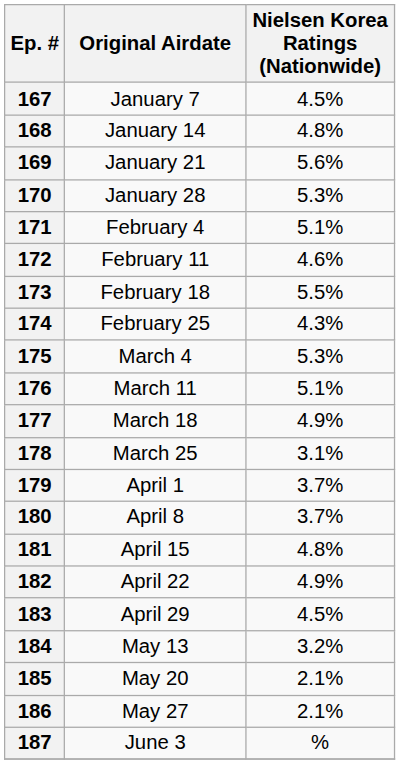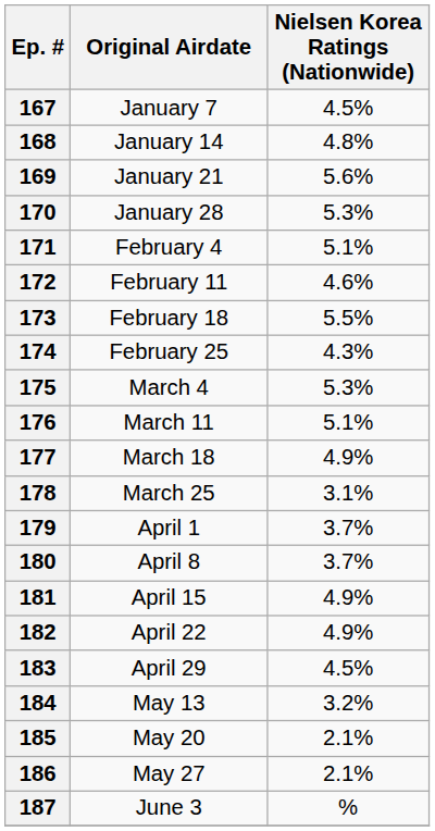 <table class="wikitable" style="text-align:center">
 <tr>
 <th style=width:40px>Ep. #</th>
 <th style=width:135px>Original Airdate</th>
 <th colspan="1" width=110>Nielsen Korea Ratings (Nationwide)<br></th>
 </tr>
 <tr>
 <th>167</th>
 <td>January 7</td>
 <td>4.5%</td>
 </tr>
 <tr>
 <th>168</th>
 <td>January 14</td>
 <td>4.8%</td>
 </tr>
 <tr>
 <th>169</th>
 <td>January 21</td>
 <td>5.6%</td>
 </tr>
 <tr>
 <th>170</th>
 <td>January 28</td>
 <td>5.3%</td>
 </tr>
 <tr>
 <th>171</th>
 <td>February 4</td>
 <td>5.1%</td>
 </tr>
 <tr>
 <th>172</th>
 <td>February 11</td>
 <td>4.6%</td>
 </tr>
 <tr>
 <th>173</th>
 <td>February 18</td>
 <td>5.5%</td>
 </tr>
 <tr>
 <th>174</th>
 <td>February 25</td>
 <td>4.3%</td>
 </tr>
 <tr>
 <th>175</th>
 <td>March 4</td>
 <td>5.3%</td>
 </tr>
 <tr>
 <th>176</th>
 <td>March 11</td>
 <td>5.1%</td>
 </tr>
 <tr>
 <th>177</th>
 <td>March 18</td>
 <td>4.9%</td>
 </tr>
 <tr>
 <th>178</th>
 <td>March 25</td>
 <td>3.1%</td>
 </tr>
 <tr>
 <th>179</th>
 <td>April 1</td>
 <td>3.7%</td>
 </tr>
 <tr>
 <th>180</th>
 <td>April 8</td>
 <td>3.7%</td>
 </tr>
 <tr>
 <th>181</th>
 <td>April 15</td>
-<td>4.8%</td>
+<td>4.9%</td>
 </tr>
 <tr>
 <th>182</th>
 <td>April 22</td>
 <td>4.9%</td>
 </tr>
 <tr>
 <th>183</th>
 <td>April 29</td>
 <td>4.5%</td>
 </tr>
 <tr>
 <th>184</th>
 <td>May 13</td>
 <td>3.2%</td>
 </tr>
 <tr>
 <th>185</th>
 <td>May 20</td>
 <td>2.1%</td>
 </tr>
 <tr>
 <th>186</th>
 <td>May 27</td>
 <td>2.1%</td>
 </tr>
 <tr>
 <th>187</th>
 <td>June 3</td>
 <td>%</td>
 </tr>
 <tr>
 </tr>
 </table>
